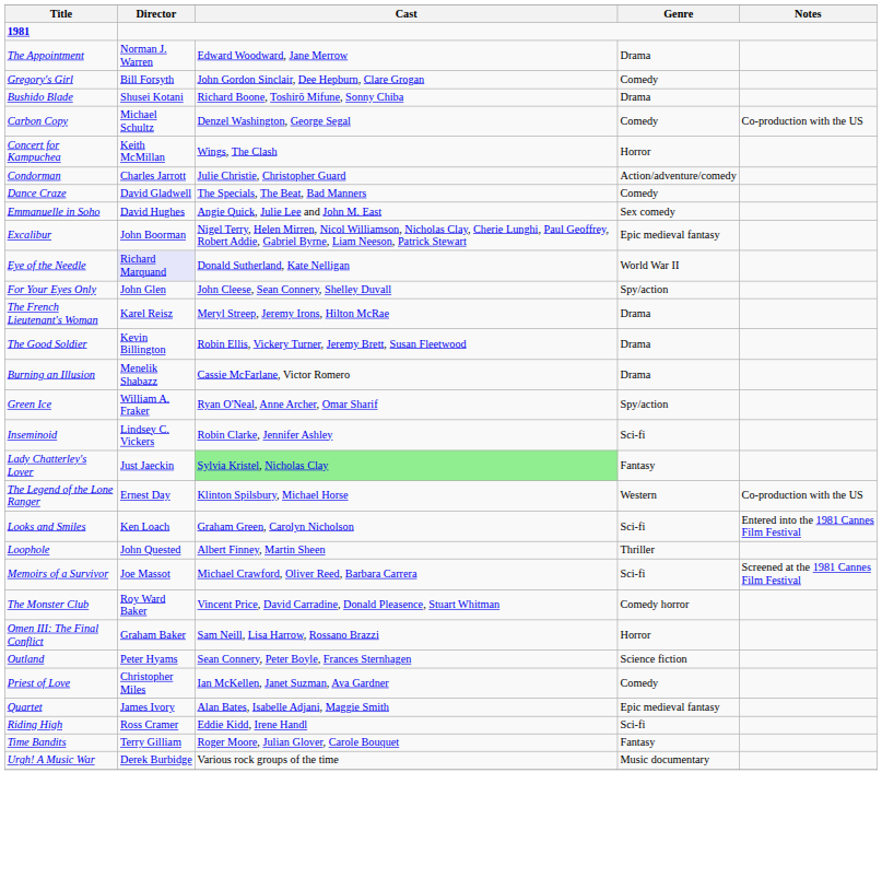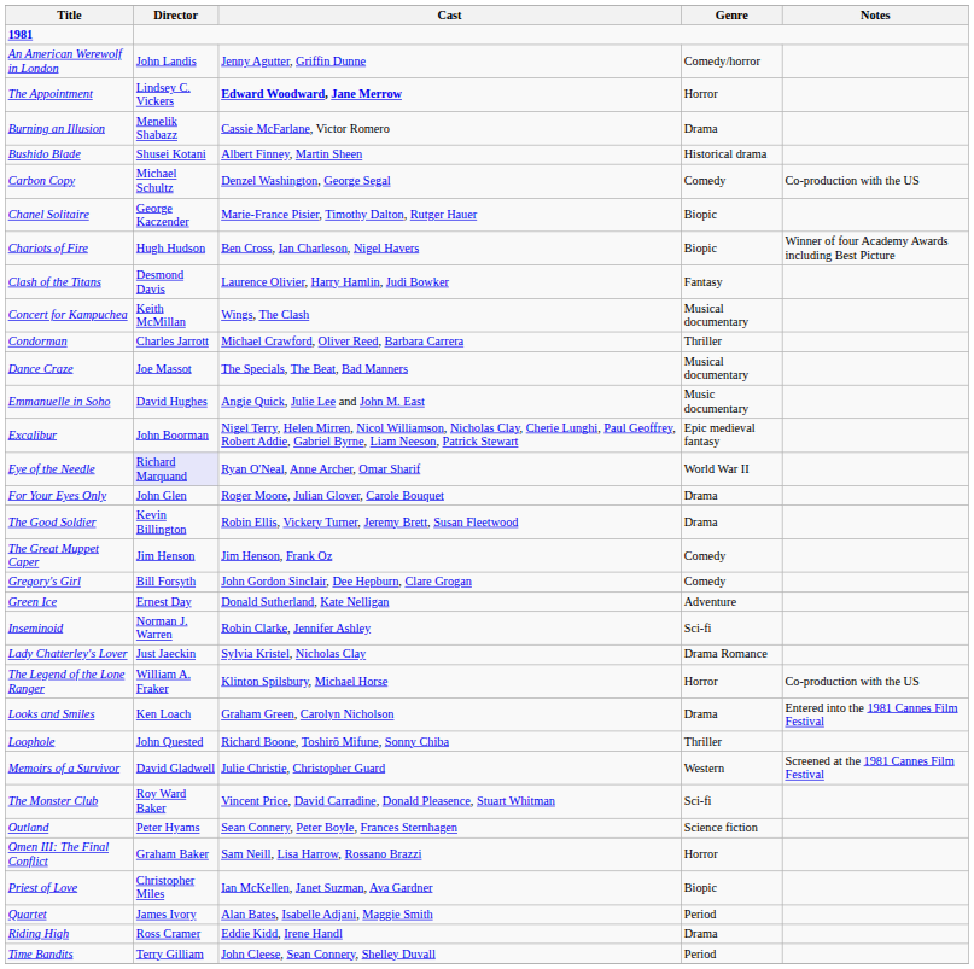 <table class="wikitable">
 <tr>
 </tr>
 <tr>
 <th>Title</th>
 <th>Director</th>
 <th>Cast</th>
 <th>Genre</th>
 <th>Notes</th>
 </tr>
 <tr>
 <td><strong><a href='#'>1981</a></strong></td>
 </tr>
 <tr>
-<td><em><a href='#'>The Appointment</a></em></td>
-<td><a href='#'>Norman J. Warren</a></td>
-<td><a href='#'>Edward Woodward</a>, <a href='#'>Jane Merrow</a></td>
-<td>Drama</td>
+<td><em><a href='#'>An American Werewolf in London</a></em></td>
+<td><a href='#'>John Landis</a></td>
+<td><a href='#'>Jenny Agutter</a>, <a href='#'>Griffin Dunne</a></td>
+<td>Comedy/horror</td>
 <td></td>
 </tr>
 <tr>
-<td><em><a href='#'>Gregory's Girl</a></em></td>
-<td><a href='#'>Bill Forsyth</a></td>
-<td><a href='#'>John Gordon Sinclair</a>, <a href='#'>Dee Hepburn</a>, <a href='#'>Clare Grogan</a></td>
-<td>Comedy</td>
+<td><em><a href='#'>The Appointment</a></em></td>
+<td><a href='#'>Lindsey C. Vickers</a></td>
+<td><strong><a href='#'>Edward Woodward</a>, <a href='#'>Jane Merrow</a></strong></td>
+<td>Horror</td>
+<td></td>
+</tr>
+<tr>
+<td><em><a href='#'>Burning an Illusion</a></em></td>
+<td><a href='#'>Menelik Shabazz</a></td>
+<td><a href='#'>Cassie McFarlane</a>, Victor Romero</td>
+<td>Drama</td>
 <td></td>
 </tr>
 <tr>
 <td><em><a href='#'>Bushido Blade</a></em></td>
 <td><a href='#'>Shusei Kotani</a></td>
-<td><a href='#'>Richard Boone</a>, <a href='#'>Toshirō Mifune</a>, <a href='#'>Sonny Chiba</a></td>
-<td>Drama</td>
+<td><a href='#'>Albert Finney</a>, <a href='#'>Martin Sheen</a></td>
+<td>Historical drama</td>
 <td></td>
 </tr>
 <tr>
 <td><em><a href='#'>Carbon Copy</a></em></td>
 <td><a href='#'>Michael Schultz</a></td>
 <td><a href='#'>Denzel Washington</a>, <a href='#'>George Segal</a></td>
 <td>Comedy</td>
 <td>Co-production with the US</td>
 </tr>
 <tr>
+<td><em><a href='#'>Chanel Solitaire</a></em></td>
+<td><a href='#'>George Kaczender</a></td>
+<td><a href='#'>Marie-France Pisier</a>, <a href='#'>Timothy Dalton</a>, <a href='#'>Rutger Hauer</a></td>
+<td>Biopic</td>
+<td></td>
+</tr>
+<tr>
+<td><em><a href='#'>Chariots of Fire</a></em></td>
+<td><a href='#'>Hugh Hudson</a></td>
+<td><a href='#'>Ben Cross</a>, <a href='#'>Ian Charleson</a>, <a href='#'>Nigel Havers</a></td>
+<td>Biopic</td>
+<td>Winner of four Academy Awards including Best Picture</td>
+</tr>
+<tr>
+<td><em><a href='#'>Clash of the Titans</a></em></td>
+<td><a href='#'>Desmond Davis</a></td>
+<td><a href='#'>Laurence Olivier</a>, <a href='#'>Harry Hamlin</a>, <a href='#'>Judi Bowker</a></td>
+<td>Fantasy</td>
+<td></td>
+</tr>
+<tr>
 <td><em><a href='#'>Concert for Kampuchea</a></em></td>
 <td><a href='#'>Keith McMillan</a></td>
 <td><a href='#'>Wings</a>, <a href='#'>The Clash</a></td>
-<td>Horror</td>
+<td>Musical documentary</td>
 <td></td>
 </tr>
 <tr>
 <td><em><a href='#'>Condorman</a></em></td>
 <td><a href='#'>Charles Jarrott</a></td>
-<td><a href='#'>Julie Christie</a>, <a href='#'>Christopher Guard</a></td>
-<td>Action/adventure/comedy</td>
+<td><a href='#'>Michael Crawford</a>, <a href='#'>Oliver Reed</a>, <a href='#'>Barbara Carrera</a></td>
+<td>Thriller</td>
 <td></td>
 </tr>
 <tr>
 <td><em><a href='#'>Dance Craze</a></em></td>
-<td><a href='#'>David Gladwell</a></td>
+<td><a href='#'>Joe Massot</a></td>
 <td><a href='#'>The Specials</a>, <a href='#'>The Beat</a>, <a href='#'>Bad Manners</a></td>
-<td>Comedy</td>
+<td>Musical documentary</td>
 <td></td>
 </tr>
 <tr>
 <td><em><a href='#'>Emmanuelle in Soho</a></em></td>
 <td><a href='#'>David Hughes</a></td>
 <td><a href='#'>Angie Quick</a>, <a href='#'>Julie Lee</a> and <a href='#'>John M. East</a></td>
-<td>Sex comedy</td>
+<td>Music documentary</td>
 <td></td>
 </tr>
 <tr>
 <td><em><a href='#'>Excalibur</a></em></td>
 <td><a href='#'>John Boorman</a></td>
 <td><a href='#'>Nigel Terry</a>, <a href='#'>Helen Mirren</a>, <a href='#'>Nicol Williamson</a>, <a href='#'>Nicholas Clay</a>, <a href='#'>Cherie Lunghi</a>, <a href='#'>Paul Geoffrey</a>, <a href='#'>Robert Addie</a>, <a href='#'>Gabriel Byrne</a>, <a href='#'>Liam Neeson</a>, <a href='#'>Patrick Stewart</a></td>
 <td>Epic medieval fantasy</td>
 <td></td>
 </tr>
 <tr>
 <td><em><a href='#'>Eye of the Needle</a></em></td>
 <td style="background: lavender;"><a href='#'>Richard Marquand</a></td>
-<td><a href='#'>Donald Sutherland</a>, <a href='#'>Kate Nelligan</a></td>
+<td><a href='#'>Ryan O'Neal</a>, <a href='#'>Anne Archer</a>, <a href='#'>Omar Sharif</a></td>
 <td>World War II</td>
 <td></td>
 </tr>
 <tr>
 <td><em><a href='#'>For Your Eyes Only</a></em></td>
 <td><a href='#'>John Glen</a></td>
-<td><a href='#'>John Cleese</a>, <a href='#'>Sean Connery</a>, <a href='#'>Shelley Duvall</a></td>
-<td>Spy/action</td>
-<td></td>
-</tr>
-<tr>
-<td><em><a href='#'>The French Lieutenant's Woman</a></em></td>
-<td><a href='#'>Karel Reisz</a></td>
-<td><a href='#'>Meryl Streep</a>, <a href='#'>Jeremy Irons</a>, <a href='#'>Hilton McRae</a></td>
+<td><a href='#'>Roger Moore</a>, <a href='#'>Julian Glover</a>, <a href='#'>Carole Bouquet</a></td>
 <td>Drama</td>
 <td></td>
 </tr>
 <tr>
 <td><em><a href='#'>The Good Soldier</a></em></td>
 <td><a href='#'>Kevin Billington</a></td>
 <td><a href='#'>Robin Ellis</a>, <a href='#'>Vickery Turner</a>, <a href='#'>Jeremy Brett</a>, <a href='#'>Susan Fleetwood</a></td>
 <td>Drama</td>
 <td></td>
 </tr>
 <tr>
-<td><em><a href='#'>Burning an Illusion</a></em></td>
-<td><a href='#'>Menelik Shabazz</a></td>
-<td><a href='#'>Cassie McFarlane</a>, Victor Romero</td>
-<td>Drama</td>
+<td><em><a href='#'>The Great Muppet Caper</a></em></td>
+<td><a href='#'>Jim Henson</a></td>
+<td><a href='#'>Jim Henson</a>, <a href='#'>Frank Oz</a></td>
+<td>Comedy</td>
+<td></td>
+</tr>
+<tr>
+<td><em><a href='#'>Gregory's Girl</a></em></td>
+<td><a href='#'>Bill Forsyth</a></td>
+<td><a href='#'>John Gordon Sinclair</a>, <a href='#'>Dee Hepburn</a>, <a href='#'>Clare Grogan</a></td>
+<td>Comedy</td>
 <td></td>
 </tr>
 <tr>
 <td><em><a href='#'>Green Ice</a></em></td>
-<td><a href='#'>William A. Fraker</a></td>
-<td><a href='#'>Ryan O'Neal</a>, <a href='#'>Anne Archer</a>, <a href='#'>Omar Sharif</a></td>
-<td>Spy/action</td>
+<td><a href='#'>Ernest Day</a></td>
+<td><a href='#'>Donald Sutherland</a>, <a href='#'>Kate Nelligan</a></td>
+<td>Adventure</td>
 <td></td>
 </tr>
 <tr>
 <td><em><a href='#'>Inseminoid</a></em></td>
-<td><a href='#'>Lindsey C. Vickers</a></td>
+<td><a href='#'>Norman J. Warren</a></td>
 <td><a href='#'>Robin Clarke</a>, <a href='#'>Jennifer Ashley</a></td>
 <td>Sci-fi</td>
 <td></td>
 </tr>
 <tr>
 <td><em><a href='#'>Lady Chatterley's Lover</a></em></td>
 <td><a href='#'>Just Jaeckin</a></td>
-<td style="background: lightgreen;"><a href='#'>Sylvia Kristel</a>, <a href='#'>Nicholas Clay</a></td>
-<td>Fantasy</td>
+<td><a href='#'>Sylvia Kristel</a>, <a href='#'>Nicholas Clay</a></td>
+<td>Drama Romance</td>
 </tr>
 <tr>
 <td><em><a href='#'>The Legend of the Lone Ranger</a></em></td>
-<td><a href='#'>Ernest Day</a></td>
+<td><a href='#'>William A. Fraker</a></td>
 <td><a href='#'>Klinton Spilsbury</a>, <a href='#'>Michael Horse</a></td>
-<td>Western</td>
+<td>Horror</td>
 <td>Co-production with the US</td>
 </tr>
 <tr>
 <td><em><a href='#'>Looks and Smiles</a></em></td>
 <td><a href='#'>Ken Loach</a></td>
 <td><a href='#'>Graham Green</a>, <a href='#'>Carolyn Nicholson</a></td>
-<td>Sci-fi</td>
+<td>Drama</td>
 <td>Entered into the <a href='#'>1981 Cannes Film Festival</a></td>
 </tr>
 <tr>
 <td><em><a href='#'>Loophole</a></em></td>
 <td><a href='#'>John Quested</a></td>
-<td><a href='#'>Albert Finney</a>, <a href='#'>Martin Sheen</a></td>
+<td><a href='#'>Richard Boone</a>, <a href='#'>Toshirō Mifune</a>, <a href='#'>Sonny Chiba</a></td>
 <td>Thriller</td>
 <td></td>
 </tr>
 <tr>
 <td><em><a href='#'>Memoirs of a Survivor</a></em></td>
-<td><a href='#'>Joe Massot</a></td>
-<td><a href='#'>Michael Crawford</a>, <a href='#'>Oliver Reed</a>, <a href='#'>Barbara Carrera</a></td>
-<td>Sci-fi</td>
+<td><a href='#'>David Gladwell</a></td>
+<td><a href='#'>Julie Christie</a>, <a href='#'>Christopher Guard</a></td>
+<td>Western</td>
 <td>Screened at the <a href='#'>1981 Cannes Film Festival</a></td>
 </tr>
 <tr>
 <td><em><a href='#'>The Monster Club</a></em></td>
 <td><a href='#'>Roy Ward Baker</a></td>
 <td><a href='#'>Vincent Price</a>, <a href='#'>David Carradine</a>, <a href='#'>Donald Pleasence</a>, <a href='#'>Stuart Whitman</a></td>
-<td>Comedy horror</td>
+<td>Sci-fi</td>
+<td></td>
+</tr>
+<tr>
+<td><em><a href='#'>Outland</a></em></td>
+<td><a href='#'>Peter Hyams</a></td>
+<td><a href='#'>Sean Connery</a>, <a href='#'>Peter Boyle</a>, <a href='#'>Frances Sternhagen</a></td>
+<td>Science fiction</td>
 <td></td>
 </tr>
 <tr>
 <td><em><a href='#'>Omen III: The Final Conflict</a></em></td>
 <td><a href='#'>Graham Baker</a></td>
 <td><a href='#'>Sam Neill</a>, <a href='#'>Lisa Harrow</a>, <a href='#'>Rossano Brazzi</a></td>
 <td>Horror</td>
 <td></td>
 </tr>
 <tr>
-<td><em><a href='#'>Outland</a></em></td>
-<td><a href='#'>Peter Hyams</a></td>
-<td><a href='#'>Sean Connery</a>, <a href='#'>Peter Boyle</a>, <a href='#'>Frances Sternhagen</a></td>
-<td>Science fiction</td>
-<td></td>
-</tr>
-<tr>
 <td><em><a href='#'>Priest of Love</a></em></td>
 <td><a href='#'>Christopher Miles</a></td>
 <td><a href='#'>Ian McKellen</a>, <a href='#'>Janet Suzman</a>, <a href='#'>Ava Gardner</a></td>
-<td>Comedy</td>
+<td>Biopic</td>
 <td></td>
 </tr>
 <tr>
 <td><em><a href='#'>Quartet</a></em></td>
 <td><a href='#'>James Ivory</a></td>
 <td><a href='#'>Alan Bates</a>, <a href='#'>Isabelle Adjani</a>, <a href='#'>Maggie Smith</a></td>
-<td>Epic medieval fantasy</td>
+<td>Period</td>
 <td></td>
 </tr>
 <tr>
 <td><em><a href='#'>Riding High</a></em></td>
 <td><a href='#'>Ross Cramer</a></td>
 <td><a href='#'>Eddie Kidd</a>, <a href='#'>Irene Handl</a></td>
-<td>Sci-fi</td>
+<td>Drama</td>
 <td></td>
 </tr>
 <tr>
 <td><em><a href='#'>Time Bandits</a></em></td>
 <td><a href='#'>Terry Gilliam</a></td>
-<td><a href='#'>Roger Moore</a>, <a href='#'>Julian Glover</a>, <a href='#'>Carole Bouquet</a></td>
-<td>Fantasy</td>
-<td></td>
-</tr>
-<tr>
-<td><em><a href='#'>Urgh! A Music War</a></em></td>
-<td><a href='#'>Derek Burbidge</a></td>
-<td>Various rock groups of the time</td>
-<td>Music documentary</td>
+<td><a href='#'>John Cleese</a>, <a href='#'>Sean Connery</a>, <a href='#'>Shelley Duvall</a></td>
+<td>Period</td>
 <td></td>
 </tr>
 <tr>
 </tr>
 </table>
